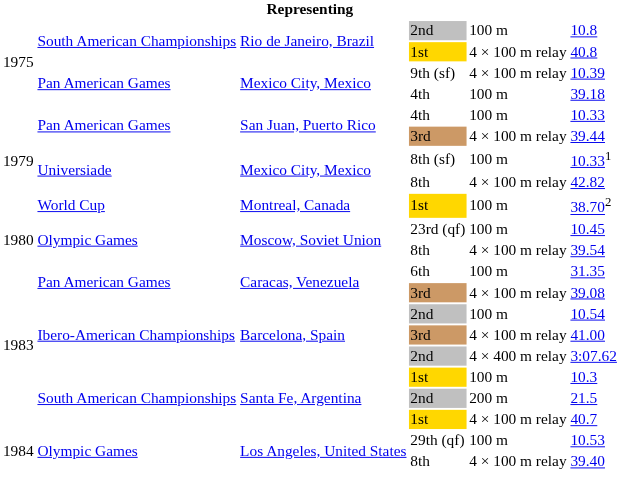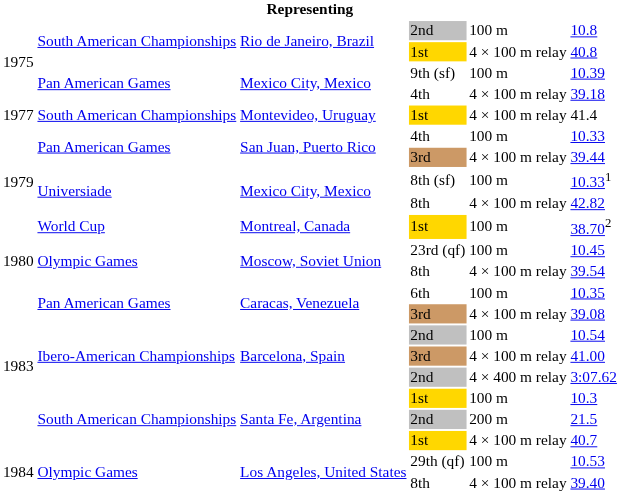 <table>
 <tr>
 <th colspan="6">Representing </th>
 </tr>
 <tr>
 <td rowspan=4>1975</td>
 <td rowspan=2><a href='#'>South American Championships</a></td>
 <td rowspan=2><a href='#'>Rio de Janeiro, Brazil</a></td>
 <td bgcolor=silver>2nd</td>
 <td>100 m</td>
 <td><a href='#'>10.8</a></td>
 </tr>
 <tr>
 <td bgcolor=gold>1st</td>
 <td>4 × 100 m relay</td>
 <td><a href='#'>40.8</a></td>
 </tr>
 <tr>
 <td rowspan=2><a href='#'>Pan American Games</a></td>
 <td rowspan=2><a href='#'>Mexico City, Mexico</a></td>
 <td>9th (sf)</td>
-<td>4 × 100 m relay</td>
+<td>100 m</td>
 <td><a href='#'>10.39</a></td>
 </tr>
 <tr>
 <td>4th</td>
-<td>100 m</td>
+<td>4 × 100 m relay</td>
 <td><a href='#'>39.18</a></td>
+</tr>
+<tr>
+<td>1977</td>
+<td><a href='#'>South American Championships</a></td>
+<td><a href='#'>Montevideo, Uruguay</a></td>
+<td bgcolor=gold>1st</td>
+<td>4 × 100 m relay</td>
+<td>41.4</td>
 </tr>
 <tr>
 <td rowspan=5>1979</td>
 <td rowspan=2><a href='#'>Pan American Games</a></td>
 <td rowspan=2><a href='#'>San Juan, Puerto Rico</a></td>
 <td>4th</td>
 <td>100 m</td>
 <td><a href='#'>10.33</a></td>
 </tr>
 <tr>
 <td bgcolor=cc9966>3rd</td>
 <td>4 × 100 m relay</td>
 <td><a href='#'>39.44</a></td>
 </tr>
 <tr>
 <td rowspan=2><a href='#'>Universiade</a></td>
 <td rowspan=2><a href='#'>Mexico City, Mexico</a></td>
 <td>8th (sf)</td>
 <td>100 m</td>
 <td><a href='#'>10.33</a><sup>1</sup></td>
 </tr>
 <tr>
 <td>8th</td>
 <td>4 × 100 m relay</td>
 <td><a href='#'>42.82</a></td>
 </tr>
 <tr>
 <td><a href='#'>World Cup</a></td>
 <td><a href='#'>Montreal, Canada</a></td>
 <td bgcolor=gold>1st</td>
 <td>100 m</td>
 <td><a href='#'>38.70</a><sup>2</sup></td>
 </tr>
 <tr>
 <td rowspan=2>1980</td>
 <td rowspan=2><a href='#'>Olympic Games</a></td>
 <td rowspan=2><a href='#'>Moscow, Soviet Union</a></td>
 <td>23rd (qf)</td>
 <td>100 m</td>
 <td><a href='#'>10.45</a></td>
 </tr>
 <tr>
 <td>8th</td>
 <td>4 × 100 m relay</td>
 <td><a href='#'>39.54</a></td>
 </tr>
 <tr>
 <td rowspan=8>1983</td>
 <td rowspan=2><a href='#'>Pan American Games</a></td>
 <td rowspan=2><a href='#'>Caracas, Venezuela</a></td>
 <td>6th</td>
 <td>100 m</td>
-<td><a href='#'>31.35</a></td>
+<td><a href='#'>10.35</a></td>
 </tr>
 <tr>
 <td bgcolor=cc9966>3rd</td>
 <td>4 × 100 m relay</td>
 <td><a href='#'>39.08</a></td>
 </tr>
 <tr>
 <td rowspan=3><a href='#'>Ibero-American Championships</a></td>
 <td rowspan=3><a href='#'>Barcelona, Spain</a></td>
 <td bgcolor=silver>2nd</td>
 <td>100 m</td>
 <td><a href='#'>10.54</a></td>
 </tr>
 <tr>
 <td bgcolor=cc9966>3rd</td>
 <td>4 × 100 m relay</td>
 <td><a href='#'>41.00</a></td>
 </tr>
 <tr>
 <td bgcolor=silver>2nd</td>
 <td>4 × 400 m relay</td>
 <td><a href='#'>3:07.62</a></td>
 </tr>
 <tr>
 <td rowspan=3><a href='#'>South American Championships</a></td>
 <td rowspan=3><a href='#'>Santa Fe, Argentina</a></td>
 <td bgcolor=gold>1st</td>
 <td>100 m</td>
 <td><a href='#'>10.3</a></td>
 </tr>
 <tr>
 <td bgcolor=silver>2nd</td>
 <td>200 m</td>
 <td><a href='#'>21.5</a></td>
 </tr>
 <tr>
 <td bgcolor=gold>1st</td>
 <td>4 × 100 m relay</td>
 <td><a href='#'>40.7</a></td>
 </tr>
 <tr>
 <td rowspan=2>1984</td>
 <td rowspan=2><a href='#'>Olympic Games</a></td>
 <td rowspan=2><a href='#'>Los Angeles, United States</a></td>
 <td>29th (qf)</td>
 <td>100 m</td>
 <td><a href='#'>10.53</a></td>
 </tr>
 <tr>
 <td>8th</td>
 <td>4 × 100 m relay</td>
 <td><a href='#'>39.40</a></td>
 </tr>
 </table>
